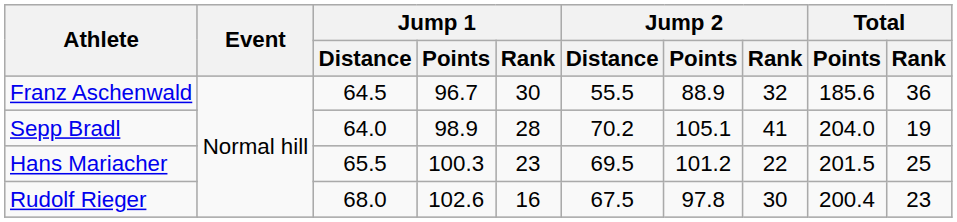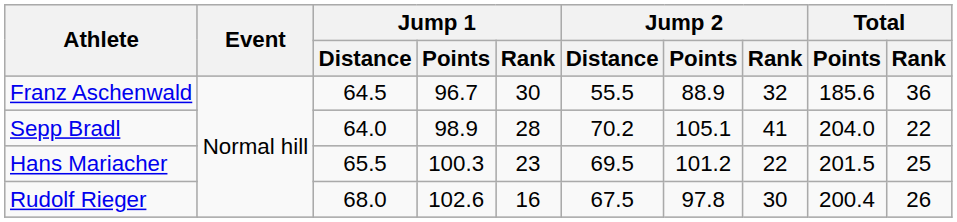 <table class="wikitable" style="font-size:90%">
 <tr>
 <th rowspan="2">Athlete</th>
 <th rowspan="2">Event</th>
 <th colspan="3">Jump 1</th>
 <th colspan="3">Jump 2</th>
 <th colspan="2">Total</th>
 </tr>
 <tr>
 <th>Distance</th>
 <th>Points</th>
 <th>Rank</th>
 <th>Distance</th>
 <th>Points</th>
 <th>Rank</th>
 <th>Points</th>
 <th>Rank</th>
 </tr>
 <tr>
 <td><a href='#'>Franz Aschenwald</a></td>
 <td rowspan="4">Normal hill</td>
 <td align="center">64.5</td>
 <td align="center">96.7</td>
 <td align="center">30</td>
 <td align="center">55.5</td>
 <td align="center">88.9</td>
 <td align="center">32</td>
 <td align="center">185.6</td>
 <td align="center">36</td>
 </tr>
 <tr>
 <td><a href='#'>Sepp Bradl</a></td>
 <td align="center">64.0</td>
 <td align="center">98.9</td>
 <td align="center">28</td>
 <td align="center">70.2</td>
 <td align="center">105.1</td>
 <td align="center">41</td>
 <td align="center">204.0</td>
-<td align="center">19</td>
+<td align="center">22</td>
 </tr>
 <tr>
 <td><a href='#'>Hans Mariacher</a></td>
 <td align="center">65.5</td>
 <td align="center">100.3</td>
 <td align="center">23</td>
 <td align="center">69.5</td>
 <td align="center">101.2</td>
 <td align="center">22</td>
 <td align="center">201.5</td>
 <td align="center">25</td>
 </tr>
 <tr>
 <td><a href='#'>Rudolf Rieger</a></td>
 <td align="center">68.0</td>
 <td align="center">102.6</td>
 <td align="center">16</td>
 <td align="center">67.5</td>
 <td align="center">97.8</td>
 <td align="center">30</td>
 <td align="center">200.4</td>
-<td align="center">23</td>
+<td align="center">26</td>
 </tr>
 </table>
